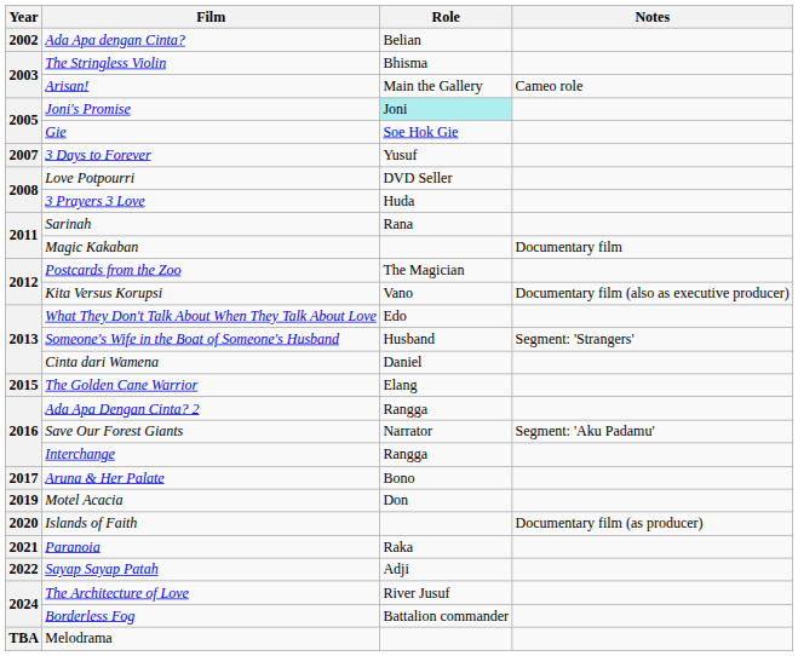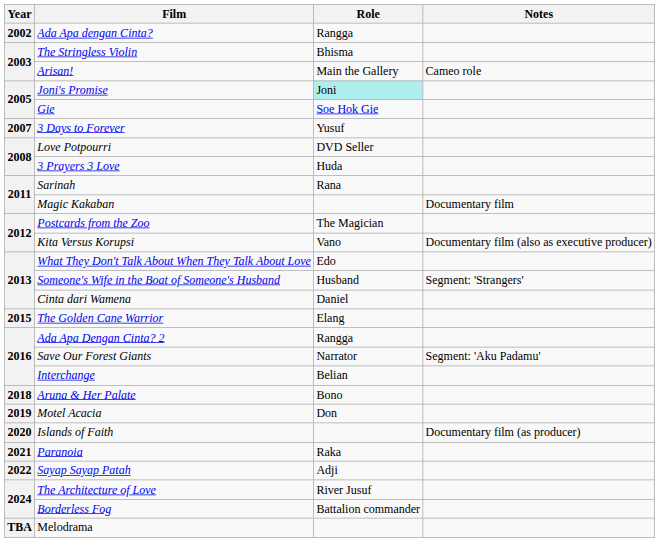 <table class="wikitable sortable">
 <tr>
 <th>Year</th>
 <th>Film</th>
 <th>Role</th>
 <th>Notes</th>
 </tr>
 <tr>
 <th>2002</th>
 <td><em><a href='#'>Ada Apa dengan Cinta?</a></em></td>
-<td>Belian</td>
+<td>Rangga</td>
 <td></td>
 </tr>
 <tr>
 <th rowspan="2">2003</th>
 <td><a href='#'><em>The Stringless Violin</em></a></td>
 <td>Bhisma</td>
 <td></td>
 </tr>
 <tr>
 <td><em><a href='#'>Arisan!</a></em></td>
 <td>Main the Gallery</td>
 <td>Cameo role</td>
 </tr>
 <tr>
 <th rowspan="2">2005</th>
 <td><a href='#'><em>Joni's Promise</em></a></td>
 <td style="background: paleturquoise;">Joni</td>
 <td></td>
 </tr>
 <tr>
 <td><em><a href='#'>Gie</a></em></td>
 <td><a href='#'>Soe Hok Gie</a></td>
 <td></td>
 </tr>
 <tr>
 <th>2007</th>
 <td><em><a href='#'>3 Days to Forever</a></em></td>
 <td>Yusuf</td>
 <td></td>
 </tr>
 <tr>
 <th rowspan="2">2008</th>
 <td><em>Love Potpourri</em></td>
 <td>DVD Seller</td>
 <td></td>
 </tr>
 <tr>
 <td><em><a href='#'>3 Prayers 3 Love</a></em></td>
 <td>Huda</td>
 <td></td>
 </tr>
 <tr>
 <th rowspan="2">2011</th>
 <td><em>Sarinah</em></td>
 <td>Rana</td>
 <td></td>
 </tr>
 <tr>
 <td><em>Magic Kakaban</em></td>
 <td></td>
 <td>Documentary film</td>
 </tr>
 <tr>
 <th rowspan="2">2012</th>
 <td><em><a href='#'>Postcards from the Zoo</a></em></td>
 <td>The Magician</td>
 <td></td>
 </tr>
 <tr>
 <td><em>Kita Versus Korupsi</em></td>
 <td>Vano</td>
 <td>Documentary film (also as executive producer)</td>
 </tr>
 <tr>
 <th rowspan="3">2013</th>
 <td><em><a href='#'>What They Don't Talk About When They Talk About Love</a></em></td>
 <td>Edo</td>
 <td></td>
 </tr>
 <tr>
 <td><em><a href='#'>Someone's Wife in the Boat of Someone's Husband</a></em></td>
 <td>Husband</td>
 <td>Segment: 'Strangers'</td>
 </tr>
 <tr>
 <td><em>Cinta dari Wamena</em></td>
 <td>Daniel</td>
 <td></td>
 </tr>
 <tr>
 <th>2015</th>
 <td><em><a href='#'>The Golden Cane Warrior</a></em></td>
 <td>Elang</td>
 <td></td>
 </tr>
 <tr>
 <th rowspan="3">2016</th>
 <td><em><a href='#'>Ada Apa Dengan Cinta? 2</a></em></td>
 <td>Rangga</td>
 <td></td>
 </tr>
 <tr>
 <td><em>Save Our Forest Giants</em></td>
 <td>Narrator</td>
 <td>Segment: 'Aku Padamu'</td>
 </tr>
 <tr>
 <td><em><a href='#'>Interchange</a></em></td>
-<td>Rangga</td>
+<td>Belian</td>
 <td></td>
 </tr>
 <tr>
-<th>2017</th>
+<th>2018</th>
 <td><em><a href='#'>Aruna & Her Palate</a></em></td>
 <td>Bono</td>
 <td></td>
 </tr>
 <tr>
 <th>2019</th>
 <td><em>Motel Acacia</em></td>
 <td>Don</td>
 <td></td>
 </tr>
 <tr>
 <th>2020</th>
 <td><em>Islands of Faith</em></td>
 <td></td>
 <td>Documentary film (as producer)</td>
 </tr>
 <tr>
 <th>2021</th>
 <td><em><a href='#'>Paranoia</a></em></td>
 <td>Raka</td>
 <td></td>
 </tr>
 <tr>
 <th>2022</th>
 <td><em><a href='#'>Sayap Sayap Patah</a></em></td>
 <td>Adji</td>
 <td></td>
 </tr>
 <tr>
 <th rowspan="2">2024</th>
 <td><em><a href='#'>The Architecture of Love</a></em></td>
 <td>River Jusuf</td>
 <td></td>
 </tr>
 <tr>
 <td><em><a href='#'>Borderless Fog</a></em></td>
 <td>Battalion commander</td>
 <td></td>
 </tr>
 <tr>
 <th>TBA</th>
 <td>Melodrama</td>
 <td></td>
 <td></td>
 </tr>
 </table>
